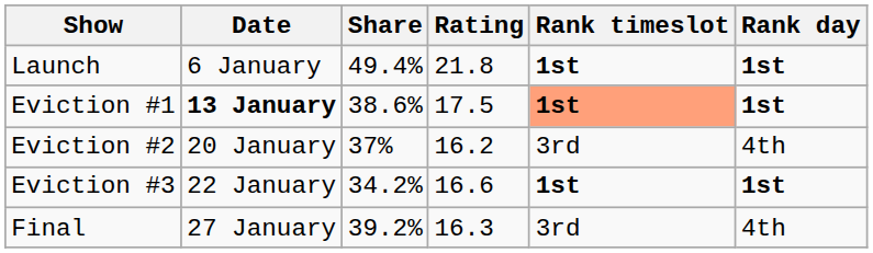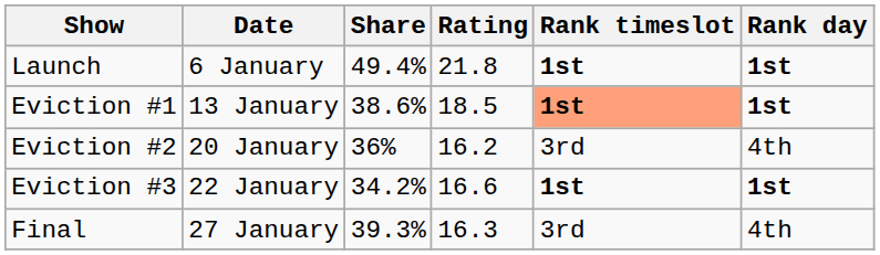 <table class="wikitable sortable">
 <tr>
 <th><strong>Show</strong></th>
 <th><strong>Date</strong></th>
 <th><strong>Share </strong></th>
 <th><strong>Rating</strong></th>
 <th><strong>Rank timeslot</strong></th>
 <th><strong>Rank day</strong></th>
 </tr>
 <tr>
 <td>Launch</td>
 <td>6 January</td>
 <td>49.4%</td>
 <td>21.8</td>
 <td><strong>1st</strong></td>
 <td><strong>1st</strong></td>
 </tr>
 <tr>
 <td>Eviction #1</td>
-<td><strong>13 January</strong></td>
+<td>13 January</td>
 <td>38.6%</td>
-<td>17.5</td>
+<td>18.5</td>
 <td style="background: lightsalmon;"><strong>1st</strong></td>
 <td><strong>1st</strong></td>
 </tr>
 <tr>
 <td>Eviction #2</td>
 <td>20 January</td>
-<td>37%</td>
+<td>36%</td>
 <td>16.2</td>
 <td>3rd</td>
 <td>4th</td>
 </tr>
 <tr>
 <td>Eviction #3</td>
 <td>22 January</td>
 <td>34.2%</td>
 <td>16.6</td>
 <td><strong>1st</strong></td>
 <td><strong>1st</strong></td>
 </tr>
 <tr>
 <td>Final</td>
 <td>27 January</td>
-<td>39.2%</td>
+<td>39.3%</td>
 <td>16.3</td>
 <td>3rd</td>
 <td>4th</td>
 </tr>
 </table>
